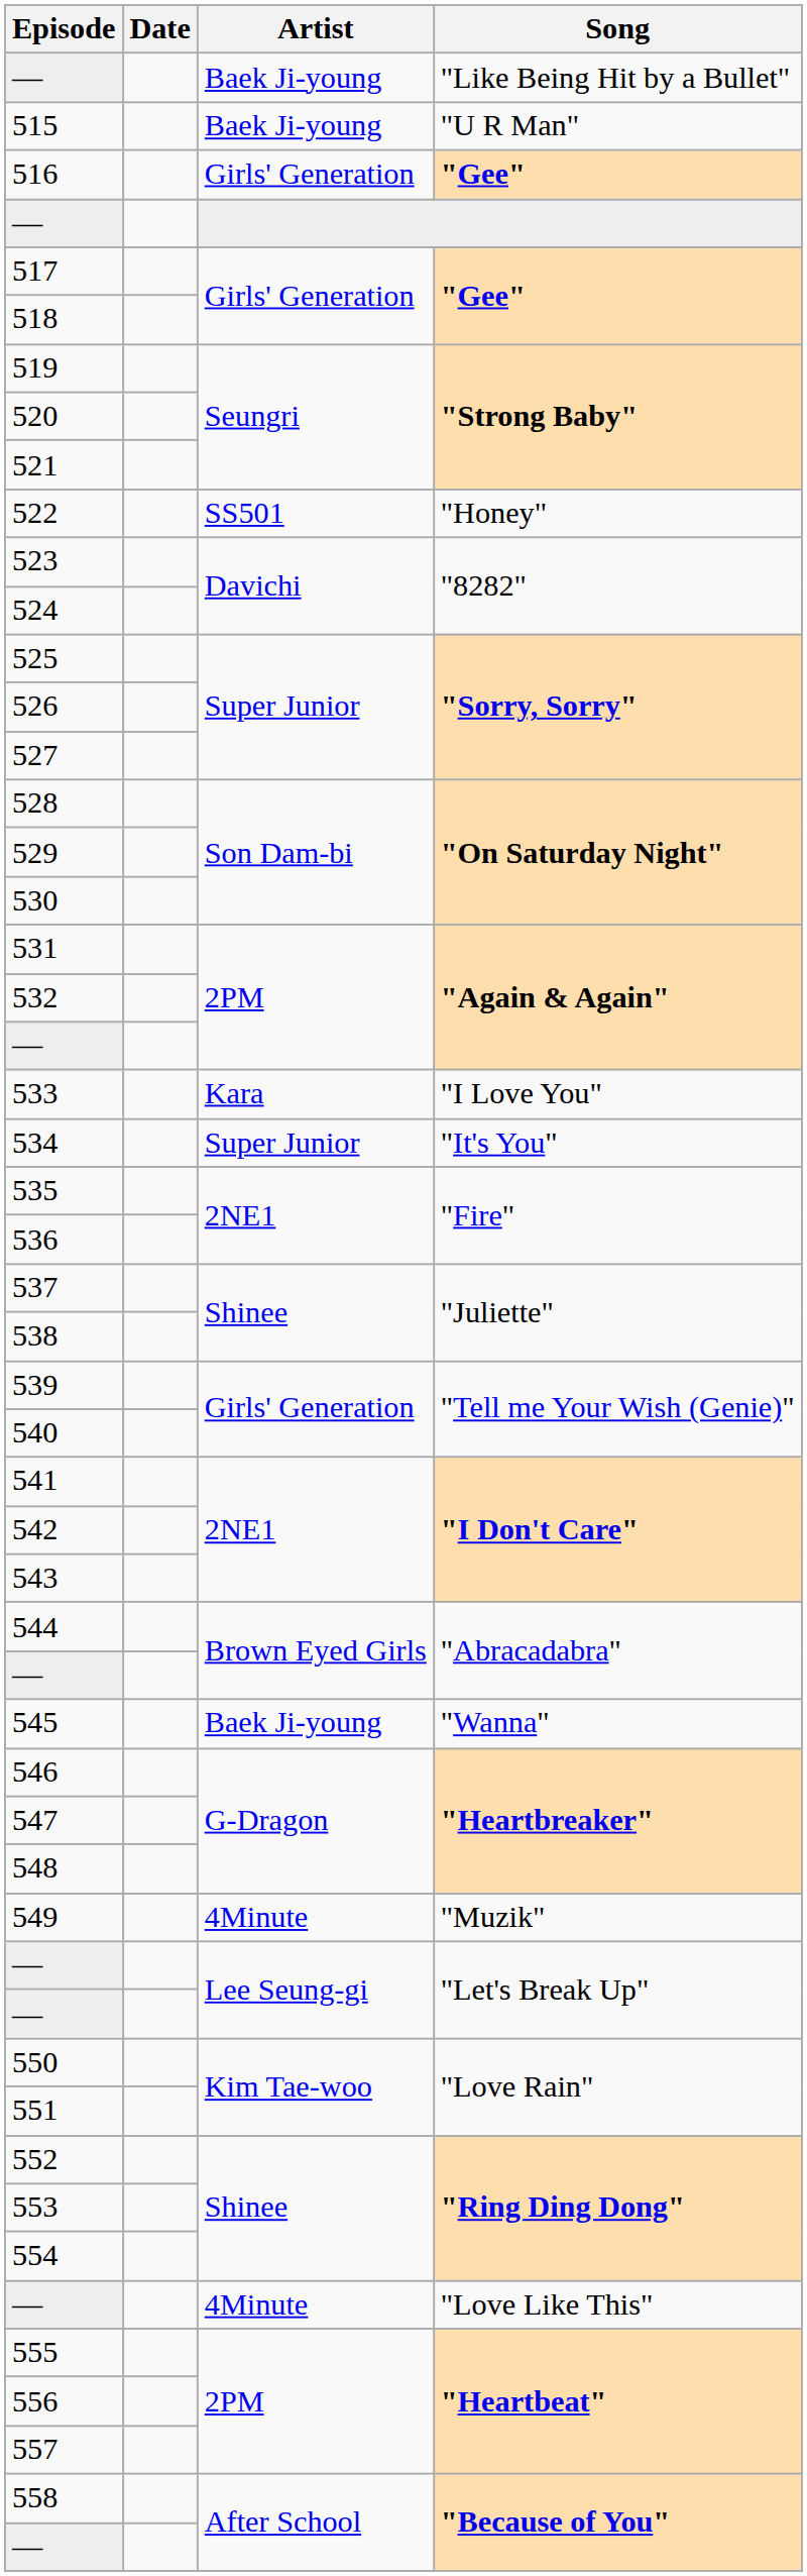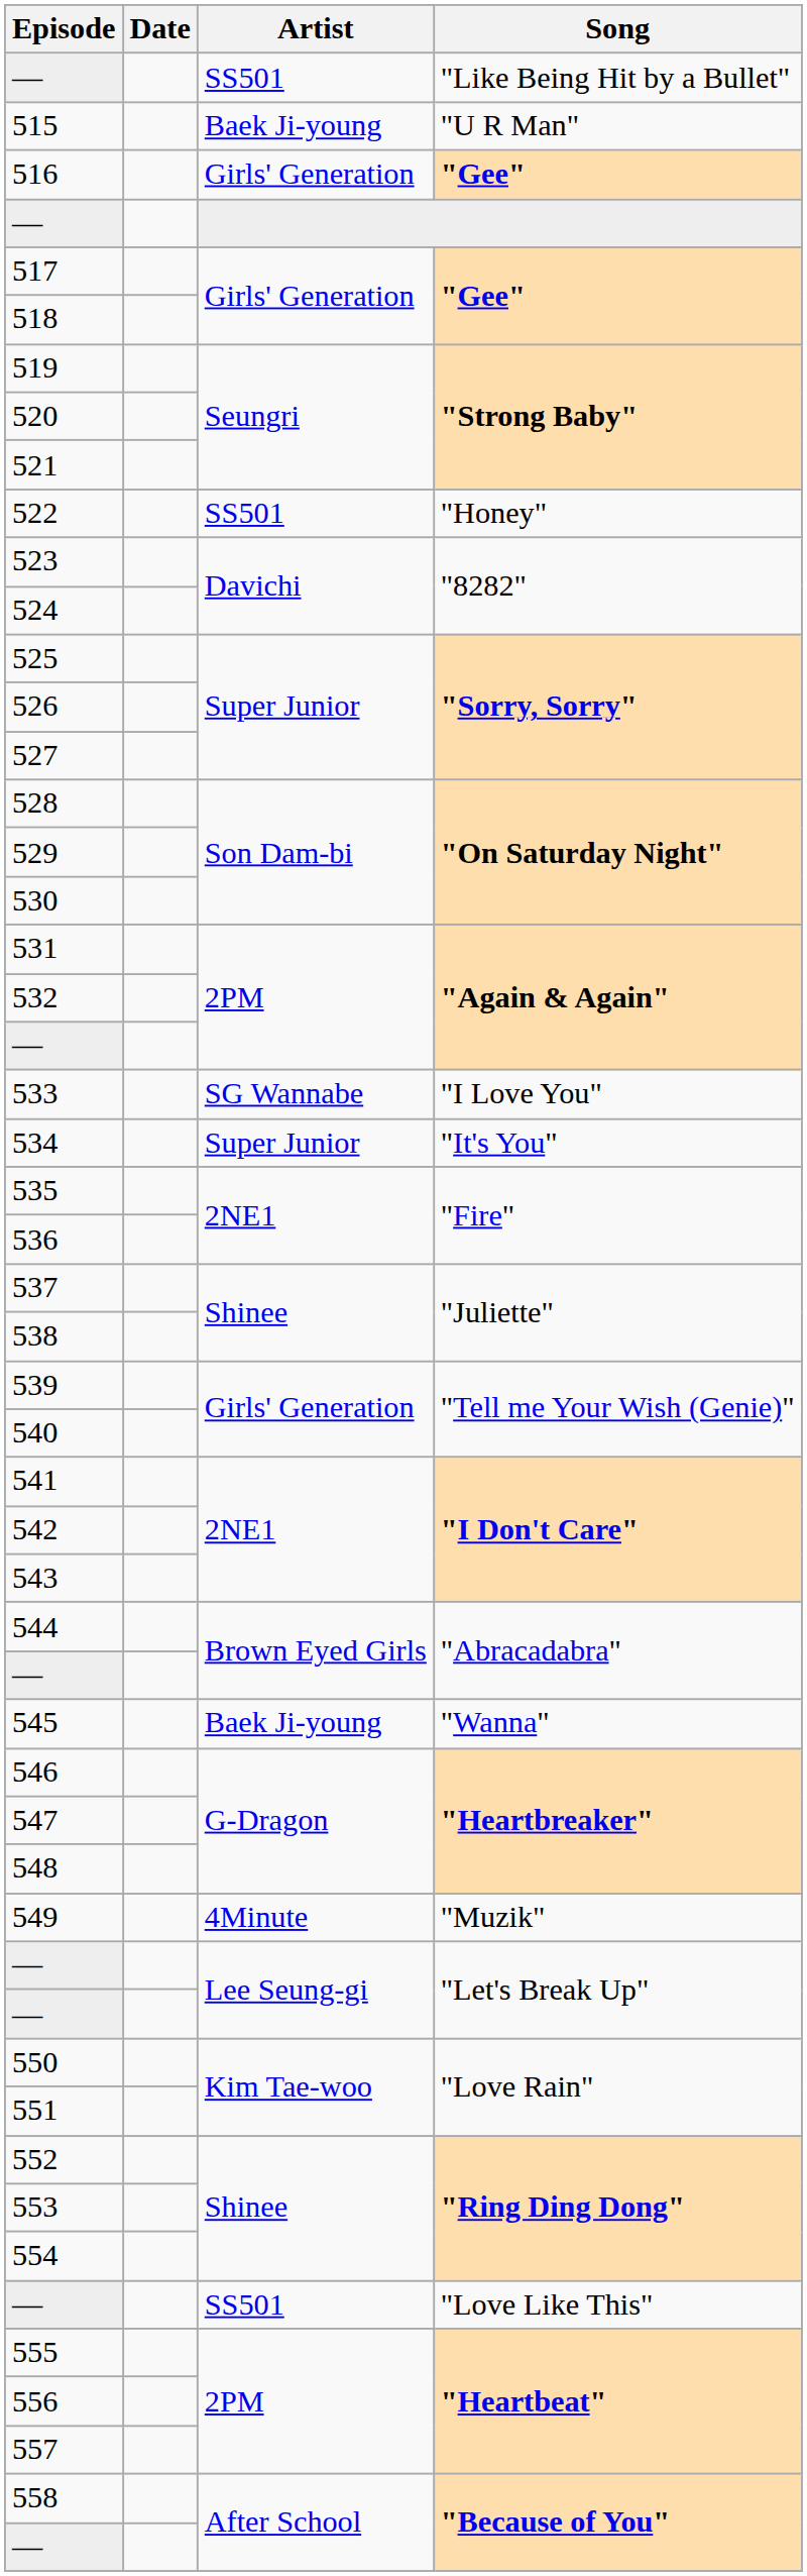 <table class="sortable wikitable">
 <tr>
 <th>Episode</th>
 <th>Date</th>
 <th>Artist</th>
 <th>Song</th>
 </tr>
 <tr>
 <td style="background:#eee;">—</td>
 <td></td>
-<td><a href='#'>Baek Ji-young</a></td>
+<td><a href='#'>SS501</a></td>
 <td>"Like Being Hit by a Bullet"</td>
 </tr>
 <tr>
 <td>515</td>
 <td></td>
 <td><a href='#'>Baek Ji-young</a></td>
 <td>"U R Man"</td>
 </tr>
 <tr>
 <td>516</td>
 <td></td>
 <td><a href='#'>Girls' Generation</a></td>
 <td style="font-weight: bold; background: navajowhite;">"<a href='#'>Gee</a>"</td>
 </tr>
 <tr>
 <td style="background:#eee;">—</td>
 <td></td>
 <td colspan="3" style="background:#eee;"></td>
 </tr>
 <tr>
 <td>517</td>
 <td></td>
 <td rowspan="2"><a href='#'>Girls' Generation</a></td>
 <td rowspan="2" style="font-weight: bold; background: navajowhite;">"<a href='#'>Gee</a>"</td>
 </tr>
 <tr>
 <td>518</td>
 <td></td>
 </tr>
 <tr>
 <td>519</td>
 <td></td>
 <td rowspan="3"><a href='#'>Seungri</a></td>
 <td rowspan="3" style="font-weight: bold; background: navajowhite;">"Strong Baby"</td>
 </tr>
 <tr>
 <td>520</td>
 <td></td>
 </tr>
 <tr>
 <td>521</td>
 <td></td>
 </tr>
 <tr>
 <td>522</td>
 <td></td>
 <td><a href='#'>SS501</a></td>
 <td>"Honey"</td>
 </tr>
 <tr>
 <td>523</td>
 <td></td>
 <td rowspan="2"><a href='#'>Davichi</a></td>
 <td rowspan="2">"8282"</td>
 </tr>
 <tr>
 <td>524</td>
 <td></td>
 </tr>
 <tr>
 <td>525</td>
 <td></td>
 <td rowspan="3"><a href='#'>Super Junior</a></td>
 <td rowspan="3" style="font-weight: bold; background: navajowhite;">"<a href='#'>Sorry, Sorry</a>"</td>
 </tr>
 <tr>
 <td>526</td>
 <td></td>
 </tr>
 <tr>
 <td>527</td>
 <td></td>
 </tr>
 <tr>
 <td>528</td>
 <td></td>
 <td rowspan="3"><a href='#'>Son Dam-bi</a></td>
 <td rowspan="3" style="font-weight: bold; background: navajowhite;">"On Saturday Night"</td>
 </tr>
 <tr>
 <td>529</td>
 <td></td>
 </tr>
 <tr>
 <td>530</td>
 <td></td>
 </tr>
 <tr>
 <td>531</td>
 <td></td>
 <td rowspan="3"><a href='#'>2PM</a></td>
 <td rowspan="3" style="font-weight: bold; background: navajowhite;">"Again & Again"</td>
 </tr>
 <tr>
 <td>532</td>
 <td></td>
 </tr>
 <tr>
 <td style="background:#eee;">—</td>
 <td></td>
 </tr>
 <tr>
 <td>533</td>
 <td></td>
-<td><a href='#'>Kara</a></td>
+<td><a href='#'>SG Wannabe</a></td>
 <td>"I Love You"</td>
 </tr>
 <tr>
 <td>534</td>
 <td></td>
 <td><a href='#'>Super Junior</a></td>
 <td>"<a href='#'>It's You</a>"</td>
 </tr>
 <tr>
 <td>535</td>
 <td></td>
 <td rowspan="2"><a href='#'>2NE1</a></td>
 <td rowspan="2">"<a href='#'>Fire</a>"</td>
 </tr>
 <tr>
 <td>536</td>
 <td></td>
 </tr>
 <tr>
 <td>537</td>
 <td></td>
 <td rowspan="2"><a href='#'>Shinee</a></td>
 <td rowspan="2">"Juliette"</td>
 </tr>
 <tr>
 <td>538</td>
 <td></td>
 </tr>
 <tr>
 <td>539</td>
 <td></td>
 <td rowspan="2"><a href='#'>Girls' Generation</a></td>
 <td rowspan="2">"<a href='#'>Tell me Your Wish (Genie)</a>"</td>
 </tr>
 <tr>
 <td>540</td>
 <td></td>
 </tr>
 <tr>
 <td>541</td>
 <td></td>
 <td rowspan="3"><a href='#'>2NE1</a></td>
 <td rowspan="3" style="font-weight: bold; background: navajowhite;">"<a href='#'>I Don't Care</a>"</td>
 </tr>
 <tr>
 <td>542</td>
 <td></td>
 </tr>
 <tr>
 <td>543</td>
 <td></td>
 </tr>
 <tr>
 <td>544</td>
 <td></td>
 <td rowspan="2"><a href='#'>Brown Eyed Girls</a></td>
 <td rowspan="2">"<a href='#'>Abracadabra</a>"</td>
 </tr>
 <tr>
 <td style="background:#eee;">—</td>
 <td></td>
 </tr>
 <tr>
 <td>545</td>
 <td></td>
 <td><a href='#'>Baek Ji-young</a></td>
 <td>"<a href='#'>Wanna</a>"</td>
 </tr>
 <tr>
 <td>546</td>
 <td></td>
 <td rowspan="3"><a href='#'>G-Dragon</a></td>
 <td rowspan="3" style="font-weight: bold; background: navajowhite;">"<a href='#'>Heartbreaker</a>"</td>
 </tr>
 <tr>
 <td>547</td>
 <td></td>
 </tr>
 <tr>
 <td>548</td>
 <td></td>
 </tr>
 <tr>
 <td>549</td>
 <td></td>
 <td><a href='#'>4Minute</a></td>
 <td>"Muzik"</td>
 </tr>
 <tr>
 <td style="background:#eee;">—</td>
 <td></td>
 <td rowspan="2"><a href='#'>Lee Seung-gi</a></td>
 <td rowspan="2">"Let's Break Up"</td>
 </tr>
 <tr>
 <td style="background:#eee;">—</td>
 <td></td>
 </tr>
 <tr>
 <td>550</td>
 <td></td>
 <td rowspan="2"><a href='#'>Kim Tae-woo</a></td>
 <td rowspan="2">"Love Rain"</td>
 </tr>
 <tr>
 <td>551</td>
 <td></td>
 </tr>
 <tr>
 <td>552</td>
 <td></td>
 <td rowspan="3"><a href='#'>Shinee</a></td>
 <td rowspan="3" style="font-weight: bold; background: navajowhite;">"<a href='#'>Ring Ding Dong</a>"</td>
 </tr>
 <tr>
 <td>553</td>
 <td></td>
 </tr>
 <tr>
 <td>554</td>
 <td></td>
 </tr>
 <tr>
 <td style="background:#eee;">—</td>
 <td></td>
-<td><a href='#'>4Minute</a></td>
+<td><a href='#'>SS501</a></td>
 <td>"Love Like This"</td>
 </tr>
 <tr>
 <td>555</td>
 <td></td>
 <td rowspan="3"><a href='#'>2PM</a></td>
 <td rowspan="3" style="font-weight: bold; background: navajowhite;">"<a href='#'>Heartbeat</a>"</td>
 </tr>
 <tr>
 <td>556</td>
 <td></td>
 </tr>
 <tr>
 <td>557</td>
 <td></td>
 </tr>
 <tr>
 <td>558</td>
 <td></td>
 <td rowspan="2"><a href='#'>After School</a></td>
 <td rowspan="2" style="font-weight: bold; background: navajowhite;">"<a href='#'>Because of You</a>"</td>
 </tr>
 <tr>
 <td style="background:#eee;">—</td>
 <td></td>
 </tr>
 </table>
